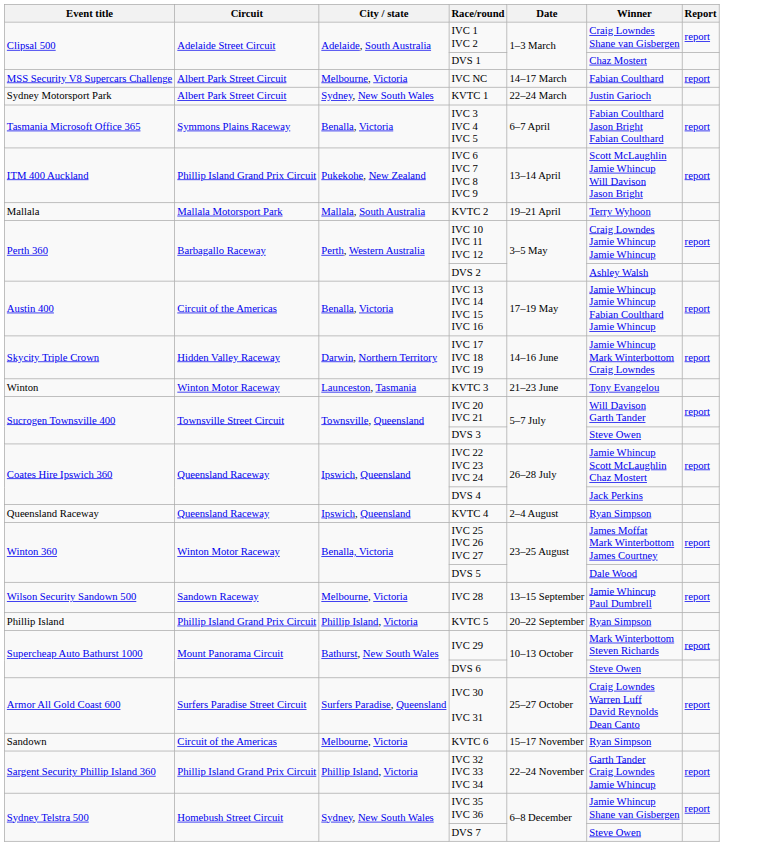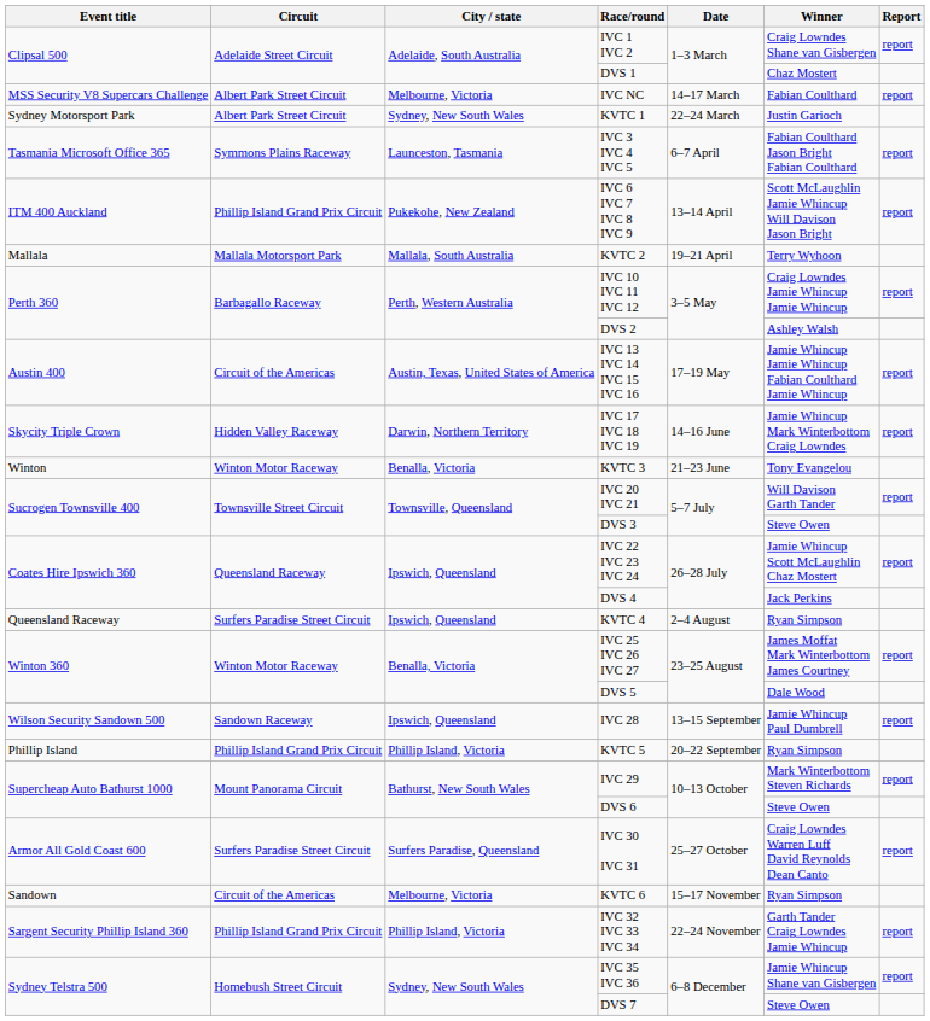 <table class="wikitable" style="font-size: 90%">
 <tr>
 <th>Event title</th>
 <th>Circuit</th>
 <th>City / state</th>
 <th>Race/round</th>
 <th>Date</th>
 <th>Winner</th>
 <th>Report</th>
 </tr>
 <tr>
 <td rowspan=2> <a href='#'>Clipsal 500</a></td>
 <td rowspan=2><a href='#'>Adelaide Street Circuit</a></td>
 <td rowspan=2><a href='#'>Adelaide</a>, <a href='#'>South Australia</a></td>
 <td>IVC 1<br>IVC 2</td>
 <td rowspan=2>1–3 March</td>
 <td><a href='#'>Craig Lowndes</a><br><a href='#'>Shane van Gisbergen</a></td>
 <td><a href='#'>report</a></td>
 </tr>
 <tr>
 <td>DVS 1</td>
 <td><a href='#'>Chaz Mostert</a></td>
 <td></td>
 </tr>
 <tr>
 <td> <a href='#'>MSS Security V8 Supercars Challenge</a></td>
 <td><a href='#'>Albert Park Street Circuit</a></td>
 <td><a href='#'>Melbourne</a>, <a href='#'>Victoria</a></td>
 <td>IVC NC</td>
 <td>14–17 March</td>
 <td><a href='#'>Fabian Coulthard</a></td>
 <td><a href='#'>report</a></td>
 </tr>
 <tr>
 <td> Sydney Motorsport Park</td>
 <td><a href='#'>Albert Park Street Circuit</a></td>
 <td><a href='#'>Sydney</a>, <a href='#'>New South Wales</a></td>
 <td>KVTC 1</td>
 <td>22–24 March</td>
 <td><a href='#'>Justin Garioch</a></td>
 <td></td>
 </tr>
 <tr>
 <td> <a href='#'>Tasmania Microsoft Office 365</a></td>
 <td><a href='#'>Symmons Plains Raceway</a></td>
-<td><a href='#'>Benalla</a>, <a href='#'>Victoria</a></td>
+<td><a href='#'>Launceston</a>, <a href='#'>Tasmania</a></td>
 <td>IVC 3<br>IVC 4<br>IVC 5</td>
 <td>6–7 April</td>
 <td><a href='#'>Fabian Coulthard</a><br><a href='#'>Jason Bright</a><br><a href='#'>Fabian Coulthard</a></td>
 <td><a href='#'>report</a></td>
 </tr>
 <tr>
 <td> <a href='#'>ITM 400 Auckland</a></td>
 <td><a href='#'>Phillip Island Grand Prix Circuit</a></td>
 <td><a href='#'>Pukekohe</a>, <a href='#'>New Zealand</a></td>
 <td>IVC 6<br>IVC 7<br>IVC 8<br>IVC 9</td>
 <td>13–14 April</td>
 <td><a href='#'>Scott McLaughlin</a><br><a href='#'>Jamie Whincup</a><br><a href='#'>Will Davison</a><br><a href='#'>Jason Bright</a></td>
 <td><a href='#'>report</a></td>
 </tr>
 <tr>
 <td> Mallala</td>
 <td><a href='#'>Mallala Motorsport Park</a></td>
 <td><a href='#'>Mallala</a>, <a href='#'>South Australia</a></td>
 <td>KVTC 2</td>
 <td>19–21 April</td>
 <td><a href='#'>Terry Wyhoon</a></td>
 <td></td>
 </tr>
 <tr>
 <td rowspan=2> <a href='#'>Perth 360</a></td>
 <td rowspan=2><a href='#'>Barbagallo Raceway</a></td>
 <td rowspan=2><a href='#'>Perth</a>, <a href='#'>Western Australia</a></td>
 <td>IVC 10<br>IVC 11<br>IVC 12</td>
 <td rowspan=2>3–5 May</td>
 <td><a href='#'>Craig Lowndes</a><br><a href='#'>Jamie Whincup</a><br><a href='#'>Jamie Whincup</a></td>
 <td><a href='#'>report</a></td>
 </tr>
 <tr>
 <td>DVS 2</td>
 <td><a href='#'>Ashley Walsh</a></td>
 <td></td>
 </tr>
 <tr>
 <td> <a href='#'>Austin 400</a></td>
 <td><a href='#'>Circuit of the Americas</a></td>
-<td><a href='#'>Benalla</a>, <a href='#'>Victoria</a></td>
+<td><a href='#'>Austin, Texas</a>, <a href='#'>United States of America</a></td>
 <td>IVC 13<br>IVC 14<br>IVC 15<br>IVC 16</td>
 <td>17–19 May</td>
 <td><a href='#'>Jamie Whincup</a><br><a href='#'>Jamie Whincup</a><br><a href='#'>Fabian Coulthard</a><br><a href='#'>Jamie Whincup</a></td>
 <td><a href='#'>report</a></td>
 </tr>
 <tr>
 <td> <a href='#'>Skycity Triple Crown</a></td>
 <td><a href='#'>Hidden Valley Raceway</a></td>
 <td><a href='#'>Darwin</a>, <a href='#'>Northern Territory</a></td>
 <td>IVC 17<br>IVC 18<br>IVC 19</td>
 <td>14–16 June</td>
 <td><a href='#'>Jamie Whincup</a><br><a href='#'>Mark Winterbottom</a><br><a href='#'>Craig Lowndes</a></td>
 <td><a href='#'>report</a></td>
 </tr>
 <tr>
 <td> Winton</td>
 <td><a href='#'>Winton Motor Raceway</a></td>
-<td><a href='#'>Launceston</a>, <a href='#'>Tasmania</a></td>
+<td><a href='#'>Benalla</a>, <a href='#'>Victoria</a></td>
 <td>KVTC 3</td>
 <td>21–23 June</td>
 <td><a href='#'>Tony Evangelou</a></td>
 <td></td>
 </tr>
 <tr>
 <td rowspan=2> <a href='#'>Sucrogen Townsville 400</a></td>
 <td rowspan=2><a href='#'>Townsville Street Circuit</a></td>
 <td rowspan=2><a href='#'>Townsville</a>, <a href='#'>Queensland</a></td>
 <td>IVC 20<br>IVC 21</td>
 <td rowspan=2>5–7 July</td>
 <td><a href='#'>Will Davison</a><br><a href='#'>Garth Tander</a></td>
 <td><a href='#'>report</a></td>
 </tr>
 <tr>
 <td>DVS 3</td>
 <td><a href='#'>Steve Owen</a></td>
 <td></td>
 </tr>
 <tr>
 <td rowspan=2> <a href='#'>Coates Hire Ipswich 360</a></td>
 <td rowspan=2><a href='#'>Queensland Raceway</a></td>
 <td rowspan=2><a href='#'>Ipswich</a>, <a href='#'>Queensland</a></td>
 <td>IVC 22<br>IVC 23<br>IVC 24</td>
 <td rowspan=2>26–28 July</td>
 <td><a href='#'>Jamie Whincup</a><br><a href='#'>Scott McLaughlin</a><br><a href='#'>Chaz Mostert</a></td>
 <td><a href='#'>report</a></td>
 </tr>
 <tr>
 <td>DVS 4</td>
 <td><a href='#'>Jack Perkins</a></td>
 <td></td>
 </tr>
 <tr>
 <td> Queensland Raceway</td>
-<td><a href='#'>Queensland Raceway</a></td>
+<td><a href='#'>Surfers Paradise Street Circuit</a></td>
 <td><a href='#'>Ipswich</a>, <a href='#'>Queensland</a></td>
 <td>KVTC 4</td>
 <td>2–4 August</td>
 <td><a href='#'>Ryan Simpson</a></td>
 <td></td>
 </tr>
 <tr>
 <td rowspan=2> <a href='#'>Winton 360</a></td>
 <td rowspan=2><a href='#'>Winton Motor Raceway</a></td>
 <td rowspan=2><a href='#'>Benalla, Victoria</a></td>
 <td>IVC 25<br>IVC 26<br>IVC 27</td>
 <td rowspan=2>23–25 August</td>
 <td><a href='#'>James Moffat</a><br><a href='#'>Mark Winterbottom</a><br><a href='#'>James Courtney</a></td>
 <td><a href='#'>report</a></td>
 </tr>
 <tr>
 <td>DVS 5</td>
 <td><a href='#'>Dale Wood</a></td>
 <td></td>
 </tr>
 <tr>
 <td> <a href='#'>Wilson Security Sandown 500</a></td>
 <td><a href='#'>Sandown Raceway</a></td>
-<td><a href='#'>Melbourne</a>, <a href='#'>Victoria</a></td>
+<td><a href='#'>Ipswich</a>, <a href='#'>Queensland</a></td>
 <td>IVC 28</td>
 <td>13–15 September</td>
 <td><a href='#'>Jamie Whincup</a><br><a href='#'>Paul Dumbrell</a></td>
 <td><a href='#'>report</a></td>
 </tr>
 <tr>
 <td> Phillip Island</td>
 <td><a href='#'>Phillip Island Grand Prix Circuit</a></td>
 <td><a href='#'>Phillip Island</a>, <a href='#'>Victoria</a></td>
 <td>KVTC 5</td>
 <td>20–22 September</td>
 <td><a href='#'>Ryan Simpson</a></td>
 <td></td>
 </tr>
 <tr>
 <td rowspan=2> <a href='#'>Supercheap Auto Bathurst 1000</a></td>
 <td rowspan=2><a href='#'>Mount Panorama Circuit</a></td>
 <td rowspan=2><a href='#'>Bathurst</a>, <a href='#'>New South Wales</a></td>
 <td>IVC 29</td>
 <td rowspan=2>10–13 October</td>
 <td><a href='#'>Mark Winterbottom</a><br><a href='#'>Steven Richards</a></td>
 <td><a href='#'>report</a></td>
 </tr>
 <tr>
 <td>DVS 6</td>
 <td><a href='#'>Steve Owen</a></td>
 <td></td>
 </tr>
 <tr>
 <td> <a href='#'>Armor All Gold Coast 600</a></td>
 <td><a href='#'>Surfers Paradise Street Circuit</a></td>
 <td><a href='#'>Surfers Paradise</a>, <a href='#'>Queensland</a></td>
 <td>IVC 30<br><br>IVC 31</td>
 <td>25–27 October</td>
 <td><a href='#'>Craig Lowndes</a><br><a href='#'>Warren Luff</a><br><a href='#'>David Reynolds</a><br><a href='#'>Dean Canto</a></td>
 <td><a href='#'>report</a></td>
 </tr>
 <tr>
 <td> Sandown</td>
 <td><a href='#'>Circuit of the Americas</a></td>
 <td><a href='#'>Melbourne</a>, <a href='#'>Victoria</a></td>
 <td>KVTC 6</td>
 <td>15–17 November</td>
 <td><a href='#'>Ryan Simpson</a></td>
 <td></td>
 </tr>
 <tr>
 <td> <a href='#'>Sargent Security Phillip Island 360</a></td>
 <td><a href='#'>Phillip Island Grand Prix Circuit</a></td>
 <td><a href='#'>Phillip Island</a>, <a href='#'>Victoria</a></td>
 <td>IVC 32<br>IVC 33<br>IVC 34</td>
 <td>22–24 November</td>
 <td><a href='#'>Garth Tander</a><br><a href='#'>Craig Lowndes</a><br><a href='#'>Jamie Whincup</a></td>
 <td><a href='#'>report</a></td>
 </tr>
 <tr>
 <td rowspan=2> <a href='#'>Sydney Telstra 500</a></td>
 <td rowspan=2><a href='#'>Homebush Street Circuit</a></td>
 <td rowspan=2><a href='#'>Sydney</a>, <a href='#'>New South Wales</a></td>
 <td>IVC 35<br>IVC 36</td>
 <td rowspan=2>6–8 December</td>
 <td><a href='#'>Jamie Whincup</a><br><a href='#'>Shane van Gisbergen</a></td>
 <td><a href='#'>report</a></td>
 </tr>
 <tr>
 <td>DVS 7</td>
 <td><a href='#'>Steve Owen</a></td>
 <td></td>
 </tr>
 </table>
